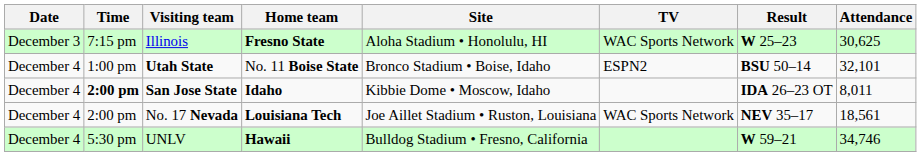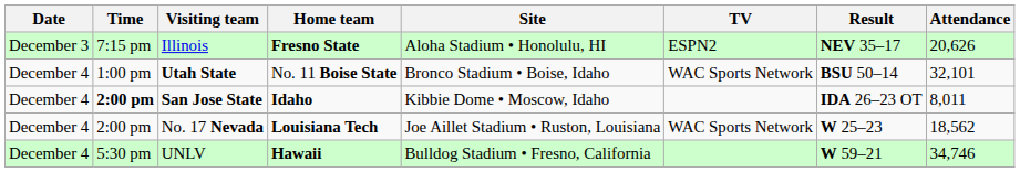 <table class="wikitable" style="font-size:95%;">
 <tr>
 <th>Date</th>
 <th>Time</th>
 <th>Visiting team</th>
 <th>Home team</th>
 <th>Site</th>
 <th>TV</th>
 <th>Result</th>
 <th>Attendance</th>
 </tr>
 <tr style="background:#cfc;">
 <td>December 3</td>
 <td>7:15 pm</td>
 <td><a href='#'>Illinois</a></td>
 <td><strong>Fresno State</strong></td>
 <td>Aloha Stadium • Honolulu, HI</td>
-<td>WAC Sports Network</td>
-<td><strong>W</strong> 25–23</td>
-<td>30,625</td>
+<td>ESPN2</td>
+<td><strong>NEV</strong> 35–17</td>
+<td>20,626</td>
 </tr>
 <tr bgcolor=>
 <td>December 4</td>
 <td>1:00 pm</td>
 <td><strong>Utah State</strong></td>
 <td>No. 11 <strong>Boise State</strong></td>
 <td>Bronco Stadium • Boise, Idaho</td>
-<td>ESPN2</td>
+<td>WAC Sports Network</td>
 <td><strong>BSU</strong> 50–14</td>
 <td>32,101</td>
 </tr>
 <tr bgcolor=>
 <td>December 4</td>
 <td><strong>2:00 pm</strong></td>
 <td><strong>San Jose State</strong></td>
 <td><strong>Idaho</strong></td>
 <td>Kibbie Dome • Moscow, Idaho</td>
 <td></td>
 <td><strong>IDA</strong> 26–23 OT</td>
 <td>8,011</td>
 </tr>
 <tr bgcolor=>
 <td>December 4</td>
 <td>2:00 pm</td>
 <td>No. 17 <strong>Nevada</strong></td>
 <td><strong>Louisiana Tech</strong></td>
 <td>Joe Aillet Stadium • Ruston, Louisiana</td>
 <td>WAC Sports Network</td>
-<td><strong>NEV</strong> 35–17</td>
-<td>18,561</td>
+<td><strong>W</strong> 25–23</td>
+<td>18,562</td>
 </tr>
 <tr style="background:#cfc;">
 <td>December 4</td>
 <td>5:30 pm</td>
 <td>UNLV</td>
 <td><strong>Hawaii</strong></td>
 <td>Bulldog Stadium • Fresno, California</td>
 <td></td>
 <td><strong>W</strong> 59–21</td>
 <td>34,746</td>
 </tr>
 </table>
